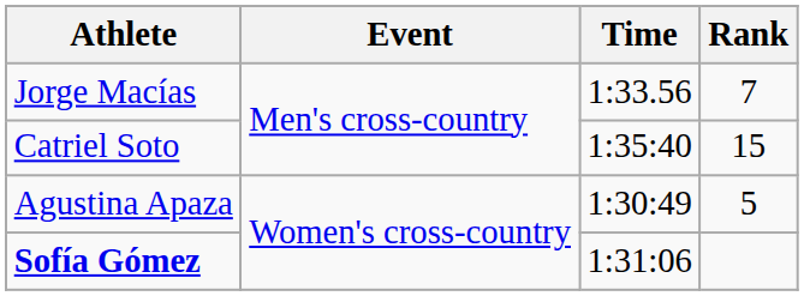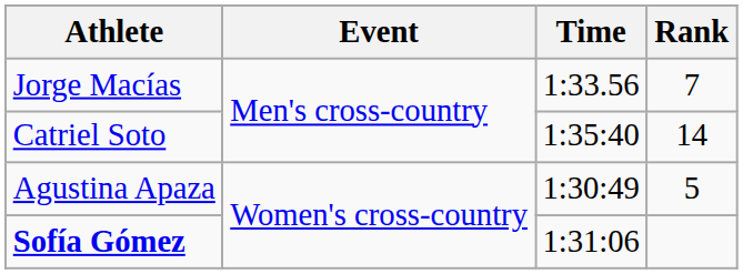 <table class="wikitable" style="font-size:90%;">
 <tr>
 <th>Athlete</th>
 <th>Event</th>
 <th>Time</th>
 <th>Rank</th>
 </tr>
 <tr style="text-align:center">
 <td style="text-align:left"><a href='#'>Jorge Macías</a></td>
 <td style="text-align:left" rowspan=2><a href='#'>Men's cross-country</a></td>
 <td>1:33.56</td>
 <td>7</td>
 </tr>
 <tr style="text-align:center">
 <td style="text-align:left"><a href='#'>Catriel Soto</a></td>
 <td>1:35:40</td>
-<td>15</td>
+<td>14</td>
 </tr>
 <tr style="text-align:center">
 <td style="text-align:left"><a href='#'>Agustina Apaza</a></td>
 <td style="text-align:left" rowspan=2><a href='#'>Women's cross-country</a></td>
 <td>1:30:49</td>
 <td>5</td>
 </tr>
 <tr style="text-align:center">
 <td style="text-align:left"><strong><a href='#'>Sofía Gómez</a></strong></td>
 <td>1:31:06</td>
 <td></td>
 </tr>
 </table>
